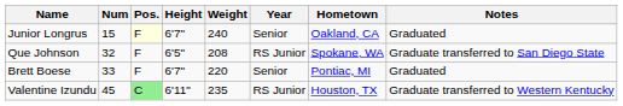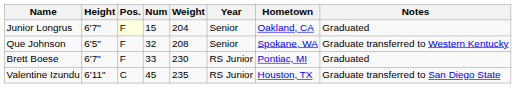 <table class="wikitable sortable" border="1">
 <tr>
 <th>Name</th>
+<th>Height</th>
+<th>Pos.</th>
 <th>Num</th>
-<th>Pos.</th>
-<th>Height</th>
 <th>Weight</th>
 <th>Year</th>
 <th>Hometown</th>
 <th class="unsortable">Notes</th>
 </tr>
 <tr>
 <td>Junior Longrus</td>
+<td>6'7"</td>
+<td style="background: lightyellow;">F</td>
 <td>15</td>
-<td style="background: lightyellow;">F</td>
-<td>6'7"</td>
-<td>240</td>
+<td>204</td>
 <td>Senior</td>
 <td><a href='#'>Oakland, CA</a></td>
 <td>Graduated</td>
 </tr>
 <tr>
 <td>Que Johnson</td>
+<td>6'5"</td>
+<td>F</td>
 <td>32</td>
-<td>F</td>
-<td>6'5"</td>
 <td>208</td>
-<td>RS Junior</td>
+<td>Senior</td>
 <td><a href='#'>Spokane, WA</a></td>
-<td>Graduate transferred to <a href='#'>San Diego State</a></td>
+<td>Graduate transferred to <a href='#'>Western Kentucky</a></td>
 </tr>
 <tr>
 <td>Brett Boese</td>
+<td>6'7"</td>
+<td>F</td>
 <td>33</td>
-<td>F</td>
-<td>6'7"</td>
-<td>220</td>
-<td>Senior</td>
+<td>230</td>
+<td>RS Junior</td>
 <td><a href='#'>Pontiac, MI</a></td>
 <td>Graduated</td>
 </tr>
 <tr>
 <td>Valentine Izundu</td>
+<td>6'11"</td>
+<td>C</td>
 <td>45</td>
-<td style="background: lightgreen;">C</td>
-<td>6'11"</td>
 <td>235</td>
 <td>RS Junior</td>
 <td><a href='#'>Houston, TX</a></td>
-<td>Graduate transferred to <a href='#'>Western Kentucky</a></td>
+<td>Graduate transferred to <a href='#'>San Diego State</a></td>
 </tr>
 </table>
